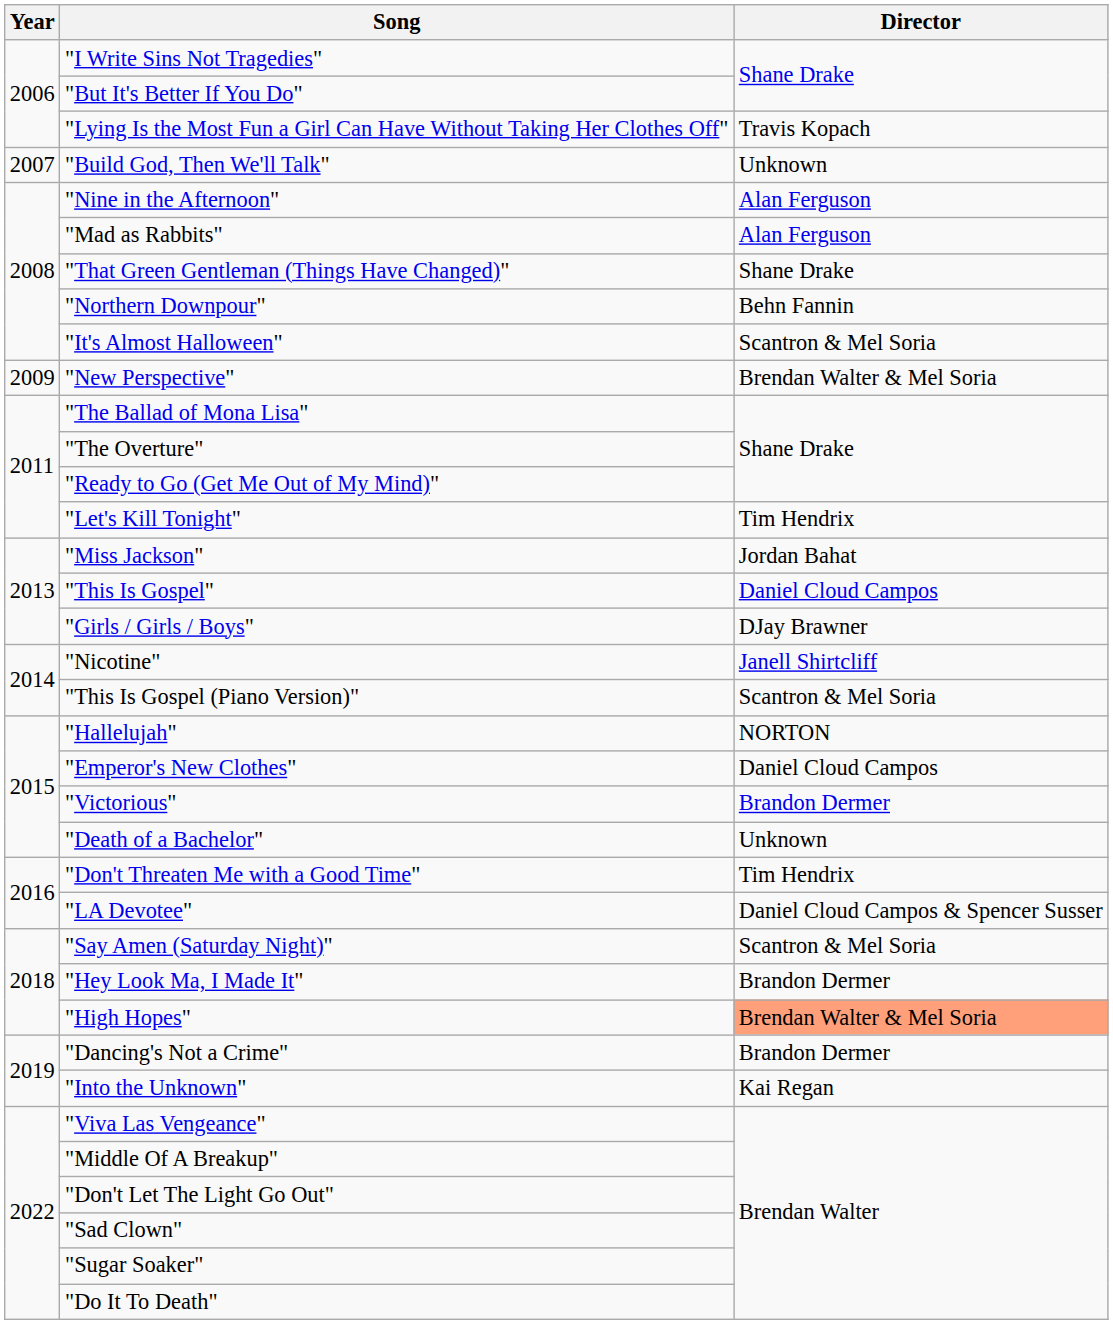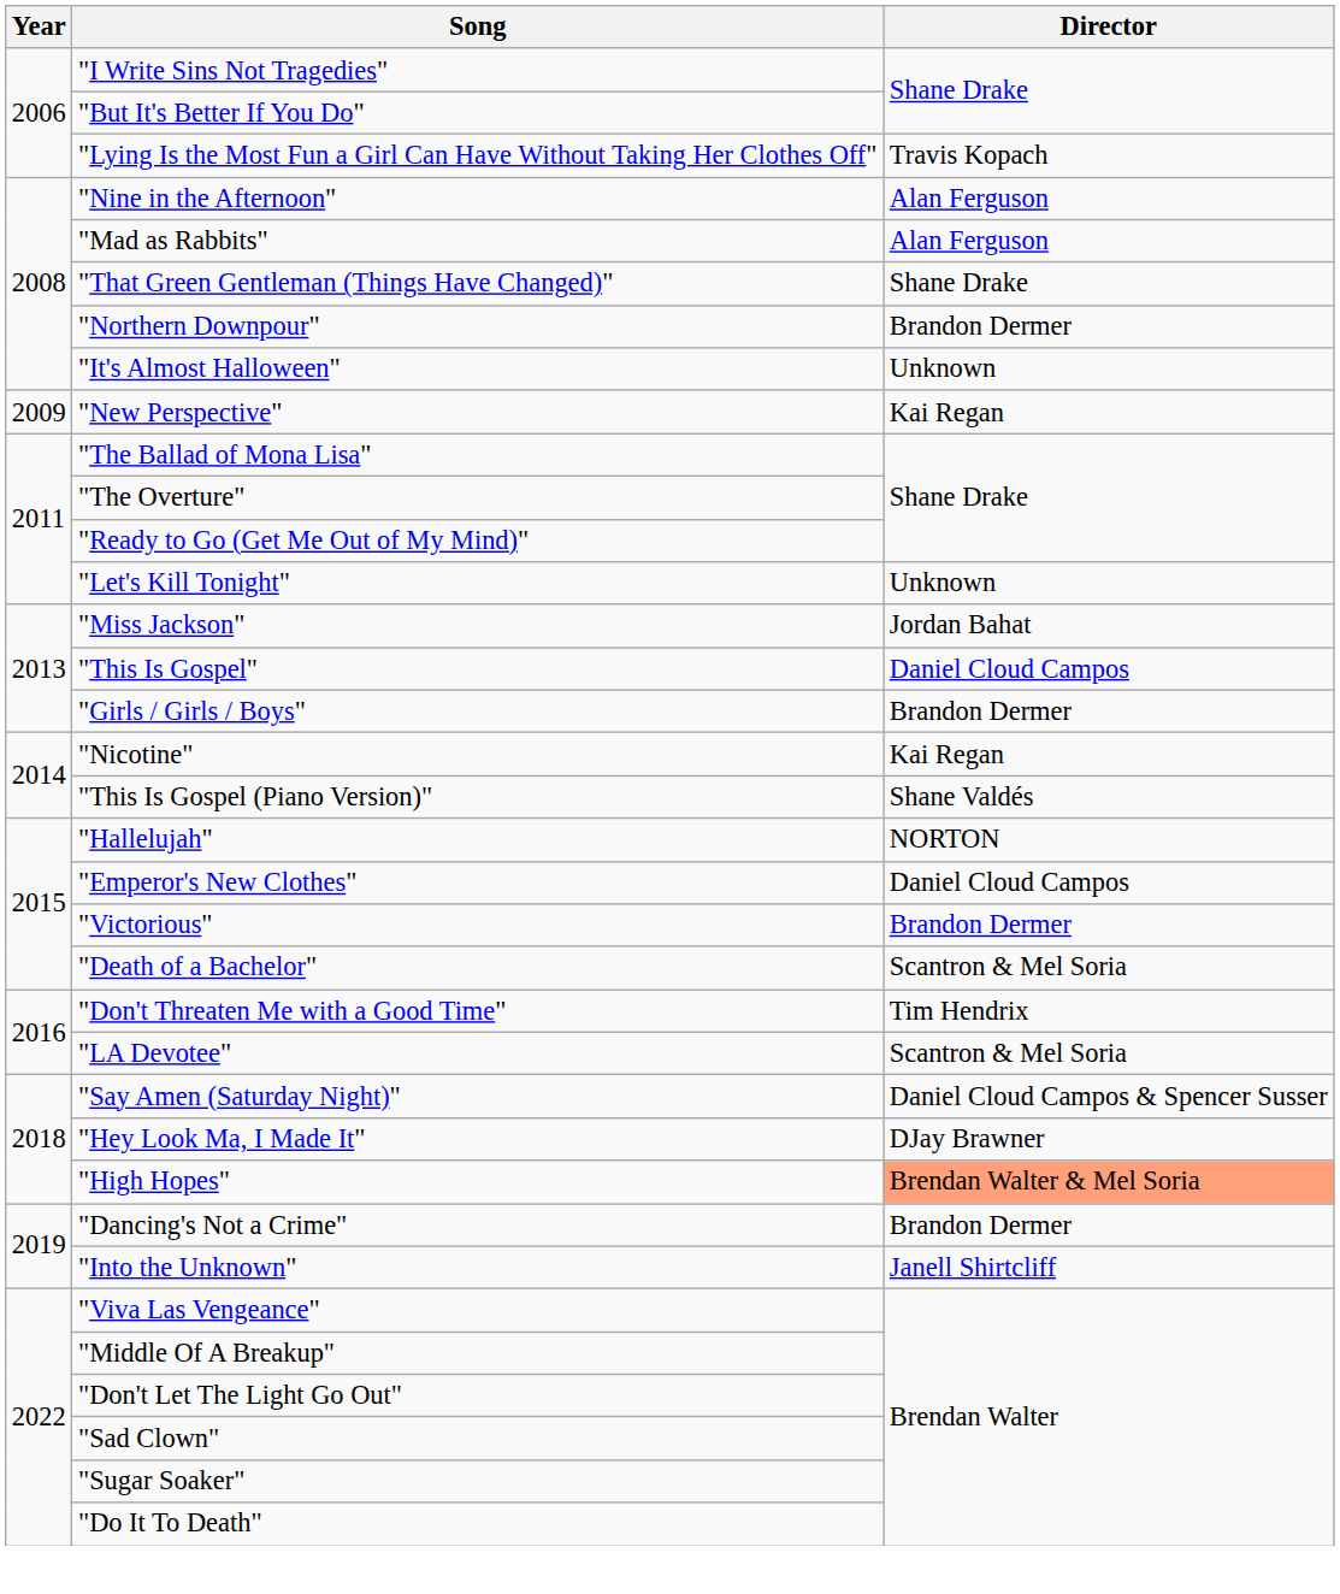 <table class="wikitable">
 <tr>
 <th>Year</th>
 <th>Song</th>
 <th>Director</th>
 </tr>
 <tr>
 <td rowspan="3">2006</td>
 <td>"<a href='#'>I Write Sins Not Tragedies</a>"</td>
 <td rowspan="2"><a href='#'>Shane Drake</a></td>
 </tr>
 <tr>
 <td>"<a href='#'>But It's Better If You Do</a>"</td>
 </tr>
 <tr>
 <td>"<a href='#'>Lying Is the Most Fun a Girl Can Have Without Taking Her Clothes Off</a>"</td>
 <td>Travis Kopach</td>
 </tr>
 <tr>
-<td>2007</td>
-<td>"<a href='#'>Build God, Then We'll Talk</a>"</td>
-<td>Unknown</td>
-</tr>
-<tr>
 <td rowspan="5">2008</td>
 <td>"<a href='#'>Nine in the Afternoon</a>"</td>
 <td><a href='#'>Alan Ferguson</a></td>
 </tr>
 <tr>
 <td>"Mad as Rabbits"</td>
 <td><a href='#'>Alan Ferguson</a></td>
 </tr>
 <tr>
 <td>"<a href='#'>That Green Gentleman (Things Have Changed)</a>"</td>
 <td>Shane Drake</td>
 </tr>
 <tr>
 <td>"<a href='#'>Northern Downpour</a>"</td>
-<td>Behn Fannin</td>
+<td>Brandon Dermer</td>
 </tr>
 <tr>
 <td>"<a href='#'>It's Almost Halloween</a>"</td>
-<td>Scantron & Mel Soria</td>
+<td>Unknown</td>
 </tr>
 <tr>
 <td>2009</td>
 <td>"<a href='#'>New Perspective</a>"</td>
-<td>Brendan Walter & Mel Soria</td>
+<td>Kai Regan</td>
 </tr>
 <tr>
 <td rowspan="4">2011</td>
 <td>"<a href='#'>The Ballad of Mona Lisa</a>"</td>
 <td rowspan="3">Shane Drake</td>
 </tr>
 <tr>
 <td>"The Overture"</td>
 </tr>
 <tr>
 <td>"<a href='#'>Ready to Go (Get Me Out of My Mind)</a>"</td>
 </tr>
 <tr>
 <td>"<a href='#'>Let's Kill Tonight</a>"</td>
-<td>Tim Hendrix</td>
+<td>Unknown</td>
 </tr>
 <tr>
 <td rowspan="3">2013</td>
 <td>"<a href='#'>Miss Jackson</a>"</td>
 <td>Jordan Bahat</td>
 </tr>
 <tr>
 <td>"<a href='#'>This Is Gospel</a>"</td>
 <td><a href='#'>Daniel Cloud Campos</a></td>
 </tr>
 <tr>
 <td>"<a href='#'>Girls / Girls / Boys</a>"</td>
-<td>DJay Brawner</td>
+<td>Brandon Dermer</td>
 </tr>
 <tr>
 <td rowspan="2">2014</td>
 <td>"Nicotine"</td>
-<td><a href='#'>Janell Shirtcliff</a></td>
+<td>Kai Regan</td>
 </tr>
 <tr>
 <td>"This Is Gospel (Piano Version)"</td>
-<td>Scantron & Mel Soria</td>
+<td>Shane Valdés</td>
 </tr>
 <tr>
 <td rowspan="4">2015</td>
 <td>"<a href='#'>Hallelujah</a>"</td>
 <td>NORTON</td>
 </tr>
 <tr>
 <td>"<a href='#'>Emperor's New Clothes</a>"</td>
 <td>Daniel Cloud Campos</td>
 </tr>
 <tr>
 <td>"<a href='#'>Victorious</a>"</td>
 <td><a href='#'>Brandon Dermer</a></td>
 </tr>
 <tr>
 <td>"<a href='#'>Death of a Bachelor</a>"</td>
-<td>Unknown</td>
+<td>Scantron & Mel Soria</td>
 </tr>
 <tr>
 <td rowspan="2">2016</td>
 <td>"<a href='#'>Don't Threaten Me with a Good Time</a>"</td>
 <td>Tim Hendrix</td>
 </tr>
 <tr>
 <td>"<a href='#'>LA Devotee</a>"</td>
-<td>Daniel Cloud Campos & Spencer Susser</td>
+<td>Scantron & Mel Soria</td>
 </tr>
 <tr>
 <td rowspan="3">2018</td>
 <td>"<a href='#'>Say Amen (Saturday Night)</a>"</td>
-<td>Scantron & Mel Soria</td>
+<td>Daniel Cloud Campos & Spencer Susser</td>
 </tr>
 <tr>
 <td>"<a href='#'>Hey Look Ma, I Made It</a>"</td>
-<td>Brandon Dermer</td>
+<td>DJay Brawner</td>
 </tr>
 <tr>
 <td>"<a href='#'>High Hopes</a>"</td>
 <td style="background: lightsalmon;">Brendan Walter & Mel Soria</td>
 </tr>
 <tr>
 <td rowspan="2">2019</td>
 <td>"Dancing's Not a Crime"</td>
 <td>Brandon Dermer</td>
 </tr>
 <tr>
 <td>"<a href='#'>Into the Unknown</a>"</td>
-<td>Kai Regan</td>
+<td><a href='#'>Janell Shirtcliff</a></td>
 </tr>
 <tr>
 <td rowspan="6">2022</td>
 <td>"<a href='#'>Viva Las Vengeance</a>"</td>
 <td rowspan="6">Brendan Walter</td>
 </tr>
 <tr>
 <td>"Middle Of A Breakup"</td>
 </tr>
 <tr>
 <td>"Don't Let The Light Go Out"</td>
 </tr>
 <tr>
 <td>"Sad Clown"</td>
 </tr>
 <tr>
 <td>"Sugar Soaker"</td>
 </tr>
 <tr>
 <td>"Do It To Death"</td>
 </tr>
 </table>
